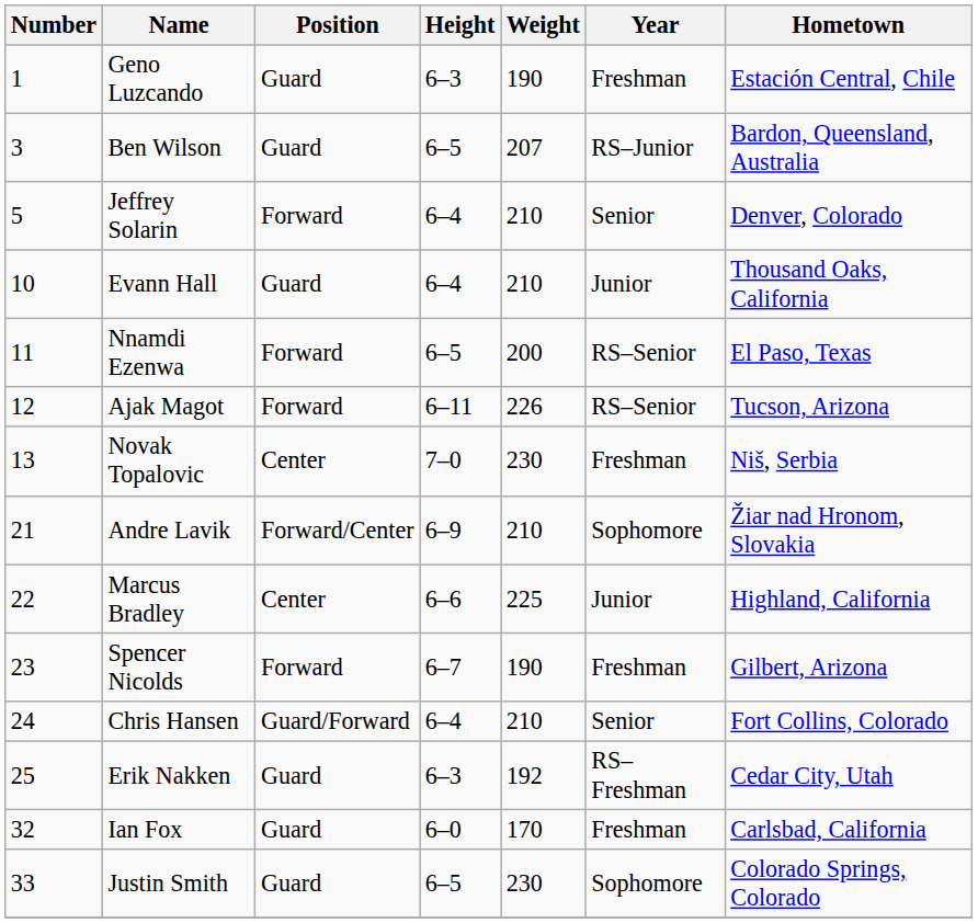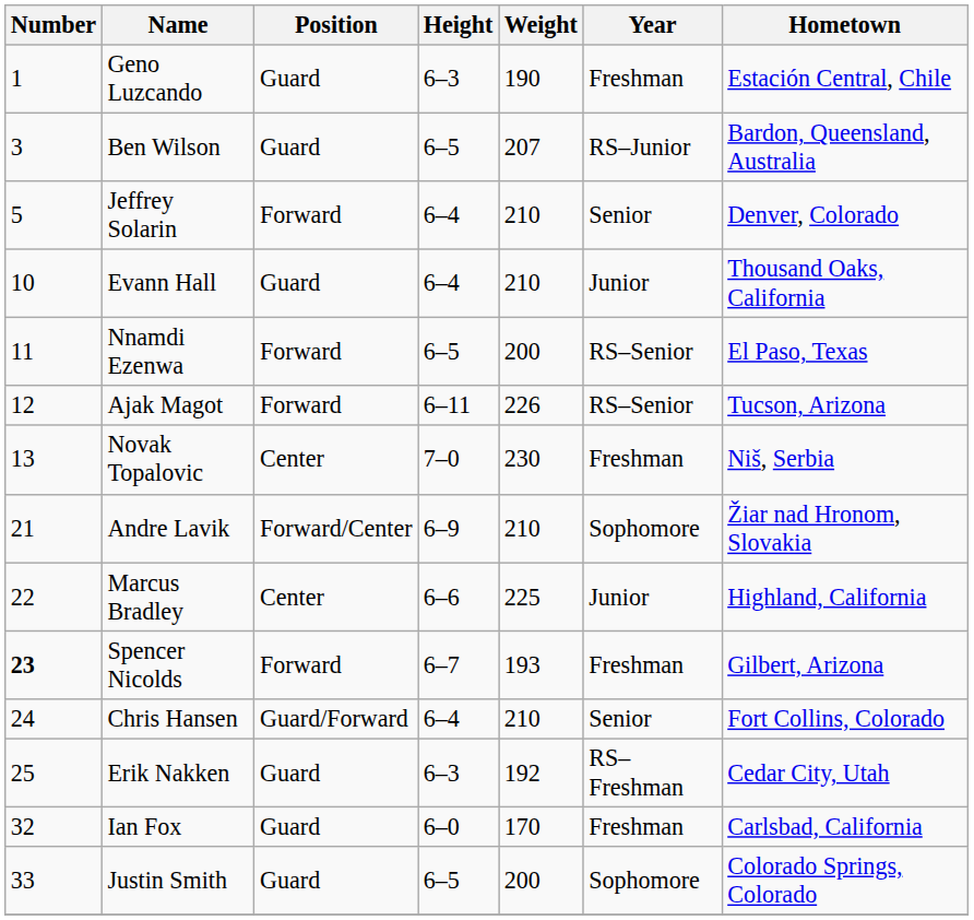 <table class="wikitable" style="font-size: 95%;">
 <tr>
 <th>Number</th>
 <th>Name</th>
 <th>Position</th>
 <th>Height</th>
 <th>Weight</th>
 <th>Year</th>
 <th>Hometown</th>
 </tr>
 <tr>
 <td>1</td>
 <td>Geno Luzcando</td>
 <td>Guard</td>
 <td>6–3</td>
 <td>190</td>
 <td>Freshman</td>
 <td><a href='#'>Estación Central</a>, <a href='#'>Chile</a></td>
 </tr>
 <tr>
 <td>3</td>
 <td>Ben Wilson</td>
 <td>Guard</td>
 <td>6–5</td>
 <td>207</td>
 <td>RS–Junior</td>
 <td><a href='#'>Bardon, Queensland</a>, <a href='#'>Australia</a></td>
 </tr>
 <tr>
 <td>5</td>
 <td>Jeffrey Solarin</td>
 <td>Forward</td>
 <td>6–4</td>
 <td>210</td>
 <td>Senior</td>
 <td><a href='#'>Denver</a>, <a href='#'>Colorado</a></td>
 </tr>
 <tr>
 <td>10</td>
 <td>Evann Hall</td>
 <td>Guard</td>
 <td>6–4</td>
 <td>210</td>
 <td>Junior</td>
 <td><a href='#'>Thousand Oaks, California</a></td>
 </tr>
 <tr>
 <td>11</td>
 <td>Nnamdi Ezenwa</td>
 <td>Forward</td>
 <td>6–5</td>
 <td>200</td>
 <td>RS–Senior</td>
 <td><a href='#'>El Paso, Texas</a></td>
 </tr>
 <tr>
 <td>12</td>
 <td>Ajak Magot</td>
 <td>Forward</td>
 <td>6–11</td>
 <td>226</td>
 <td>RS–Senior</td>
 <td><a href='#'>Tucson, Arizona</a></td>
 </tr>
 <tr>
 <td>13</td>
 <td>Novak Topalovic</td>
 <td>Center</td>
 <td>7–0</td>
 <td>230</td>
 <td>Freshman</td>
 <td><a href='#'>Niš</a>, <a href='#'>Serbia</a></td>
 </tr>
 <tr>
 <td>21</td>
 <td>Andre Lavik</td>
 <td>Forward/Center</td>
 <td>6–9</td>
 <td>210</td>
 <td>Sophomore</td>
 <td><a href='#'>Žiar nad Hronom</a>, <a href='#'>Slovakia</a></td>
 </tr>
 <tr>
 <td>22</td>
 <td>Marcus Bradley</td>
 <td>Center</td>
 <td>6–6</td>
 <td>225</td>
 <td>Junior</td>
 <td><a href='#'>Highland, California</a></td>
 </tr>
 <tr>
-<td>23</td>
+<td><strong>23</strong></td>
 <td>Spencer Nicolds</td>
 <td>Forward</td>
 <td>6–7</td>
-<td>190</td>
+<td>193</td>
 <td>Freshman</td>
 <td><a href='#'>Gilbert, Arizona</a></td>
 </tr>
 <tr>
 <td>24</td>
 <td>Chris Hansen</td>
 <td>Guard/Forward</td>
 <td>6–4</td>
 <td>210</td>
 <td>Senior</td>
 <td><a href='#'>Fort Collins, Colorado</a></td>
 </tr>
 <tr>
 <td>25</td>
 <td>Erik Nakken</td>
 <td>Guard</td>
 <td>6–3</td>
 <td>192</td>
 <td>RS–Freshman</td>
 <td><a href='#'>Cedar City, Utah</a></td>
 </tr>
 <tr>
 <td>32</td>
 <td>Ian Fox</td>
 <td>Guard</td>
 <td>6–0</td>
 <td>170</td>
 <td>Freshman</td>
 <td><a href='#'>Carlsbad, California</a></td>
 </tr>
 <tr>
 <td>33</td>
 <td>Justin Smith</td>
 <td>Guard</td>
 <td>6–5</td>
-<td>230</td>
+<td>200</td>
 <td>Sophomore</td>
 <td><a href='#'>Colorado Springs, Colorado</a></td>
 </tr>
 <tr>
 </tr>
 </table>
